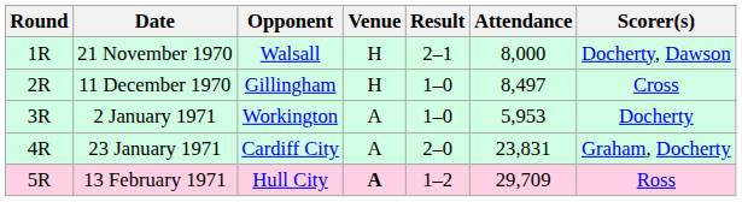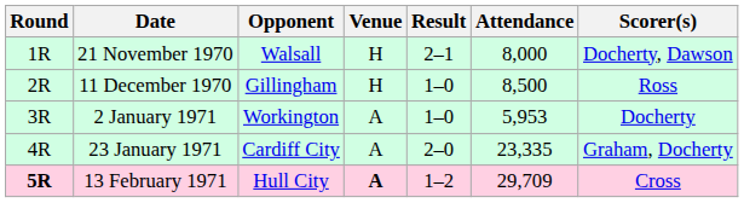 <table style="text-align:center;" class="wikitable sortable">
 <tr>
 <th>Round</th>
 <th>Date</th>
 <th>Opponent</th>
 <th>Venue</th>
 <th>Result</th>
 <th>Attendance</th>
 <th>Scorer(s)</th>
 </tr>
 <tr style="background:#d0ffe3;">
 <td>1R</td>
 <td>21 November 1970</td>
 <td><a href='#'>Walsall</a></td>
 <td>H</td>
 <td>2–1</td>
 <td>8,000</td>
 <td><a href='#'>Docherty</a>, <a href='#'>Dawson</a></td>
 </tr>
 <tr style="background:#d0ffe3;">
 <td>2R</td>
 <td>11 December 1970</td>
 <td><a href='#'>Gillingham</a></td>
 <td>H</td>
 <td>1–0</td>
-<td>8,497</td>
-<td><a href='#'>Cross</a></td>
+<td>8,500</td>
+<td><a href='#'>Ross</a></td>
 </tr>
 <tr style="background:#d0ffe3;">
 <td>3R</td>
 <td>2 January 1971</td>
 <td><a href='#'>Workington</a></td>
 <td>A</td>
 <td>1–0</td>
 <td>5,953</td>
 <td><a href='#'>Docherty</a></td>
 </tr>
 <tr style="background:#d0ffe3;">
 <td>4R</td>
 <td>23 January 1971</td>
 <td><a href='#'>Cardiff City</a></td>
 <td>A</td>
 <td>2–0</td>
-<td>23,831</td>
+<td>23,335</td>
 <td><a href='#'>Graham</a>, <a href='#'>Docherty</a></td>
 </tr>
 <tr style="background:#ffd0e3;">
-<td>5R</td>
+<td><strong>5R</strong></td>
 <td>13 February 1971</td>
 <td><a href='#'>Hull City</a></td>
 <td><strong>A</strong></td>
 <td>1–2</td>
 <td>29,709</td>
-<td><a href='#'>Ross</a></td>
+<td><a href='#'>Cross</a></td>
 </tr>
 </table>
